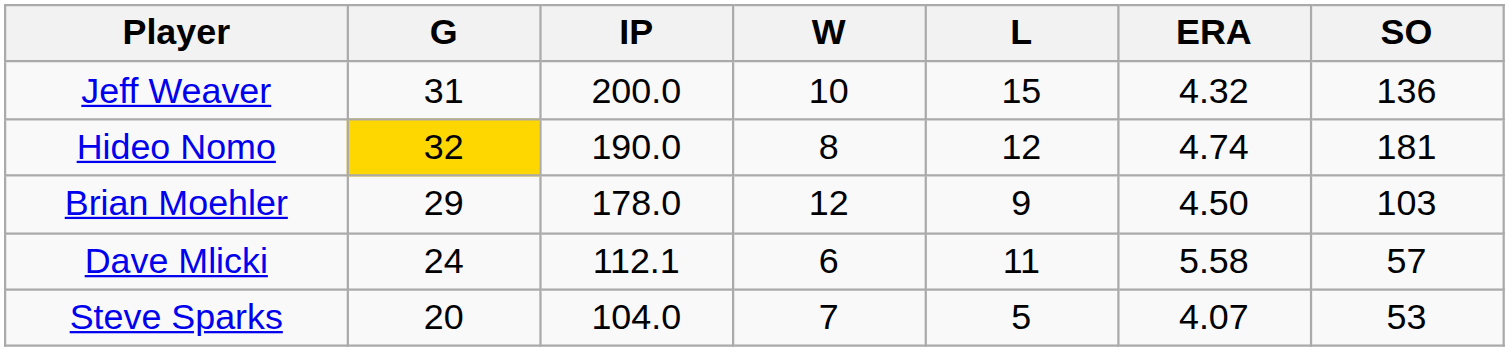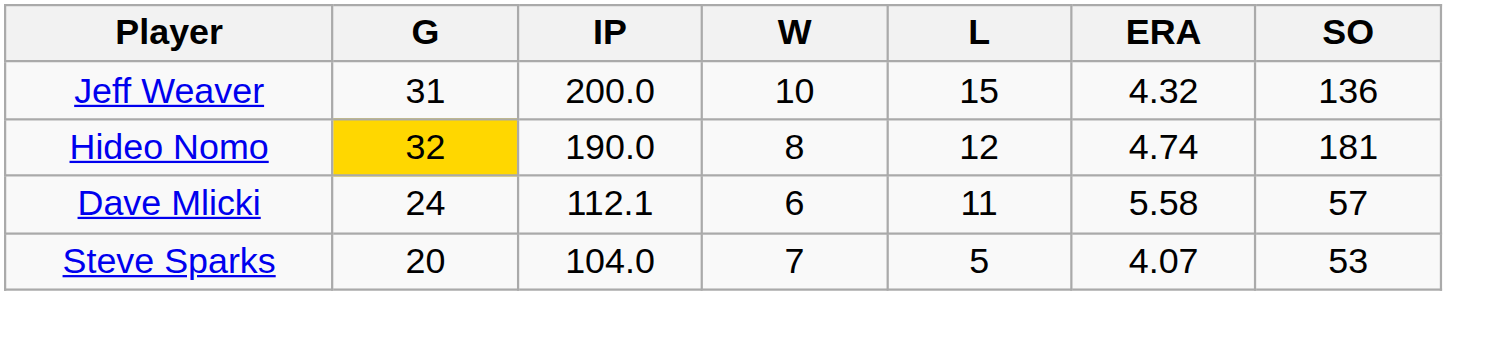 <table class="wikitable sortable">
 <tr>
 <th bgcolor="#DDDDFF" width="16%">Player</th>
 <th bgcolor="#DDDDFF" width="9%">G</th>
 <th bgcolor="#DDDDFF" width="9%">IP</th>
 <th bgcolor="#DDDDFF" width="9%">W</th>
 <th bgcolor="#DDDDFF" width="9%">L</th>
 <th bgcolor="#DDDDFF" width="9%">ERA</th>
 <th bgcolor="#DDDDFF" width="9%">SO</th>
 </tr>
 <tr align="center">
 <td><a href='#'>Jeff Weaver</a></td>
 <td>31</td>
 <td>200.0</td>
 <td>10</td>
 <td>15</td>
 <td>4.32</td>
 <td>136</td>
 </tr>
 <tr align="center">
 <td><a href='#'>Hideo Nomo</a></td>
 <td style="background: gold;">32</td>
 <td>190.0</td>
 <td>8</td>
 <td>12</td>
 <td>4.74</td>
 <td>181</td>
 </tr>
 <tr align="center">
-<td><a href='#'>Brian Moehler</a></td>
-<td>29</td>
-<td>178.0</td>
-<td>12</td>
-<td>9</td>
-<td>4.50</td>
-<td>103</td>
-</tr>
-<tr align="center">
 <td><a href='#'>Dave Mlicki</a></td>
 <td>24</td>
 <td>112.1</td>
 <td>6</td>
 <td>11</td>
 <td>5.58</td>
 <td>57</td>
 </tr>
 <tr align="center">
 <td><a href='#'>Steve Sparks</a></td>
 <td>20</td>
 <td>104.0</td>
 <td>7</td>
 <td>5</td>
 <td>4.07</td>
 <td>53</td>
 </tr>
 </table>
